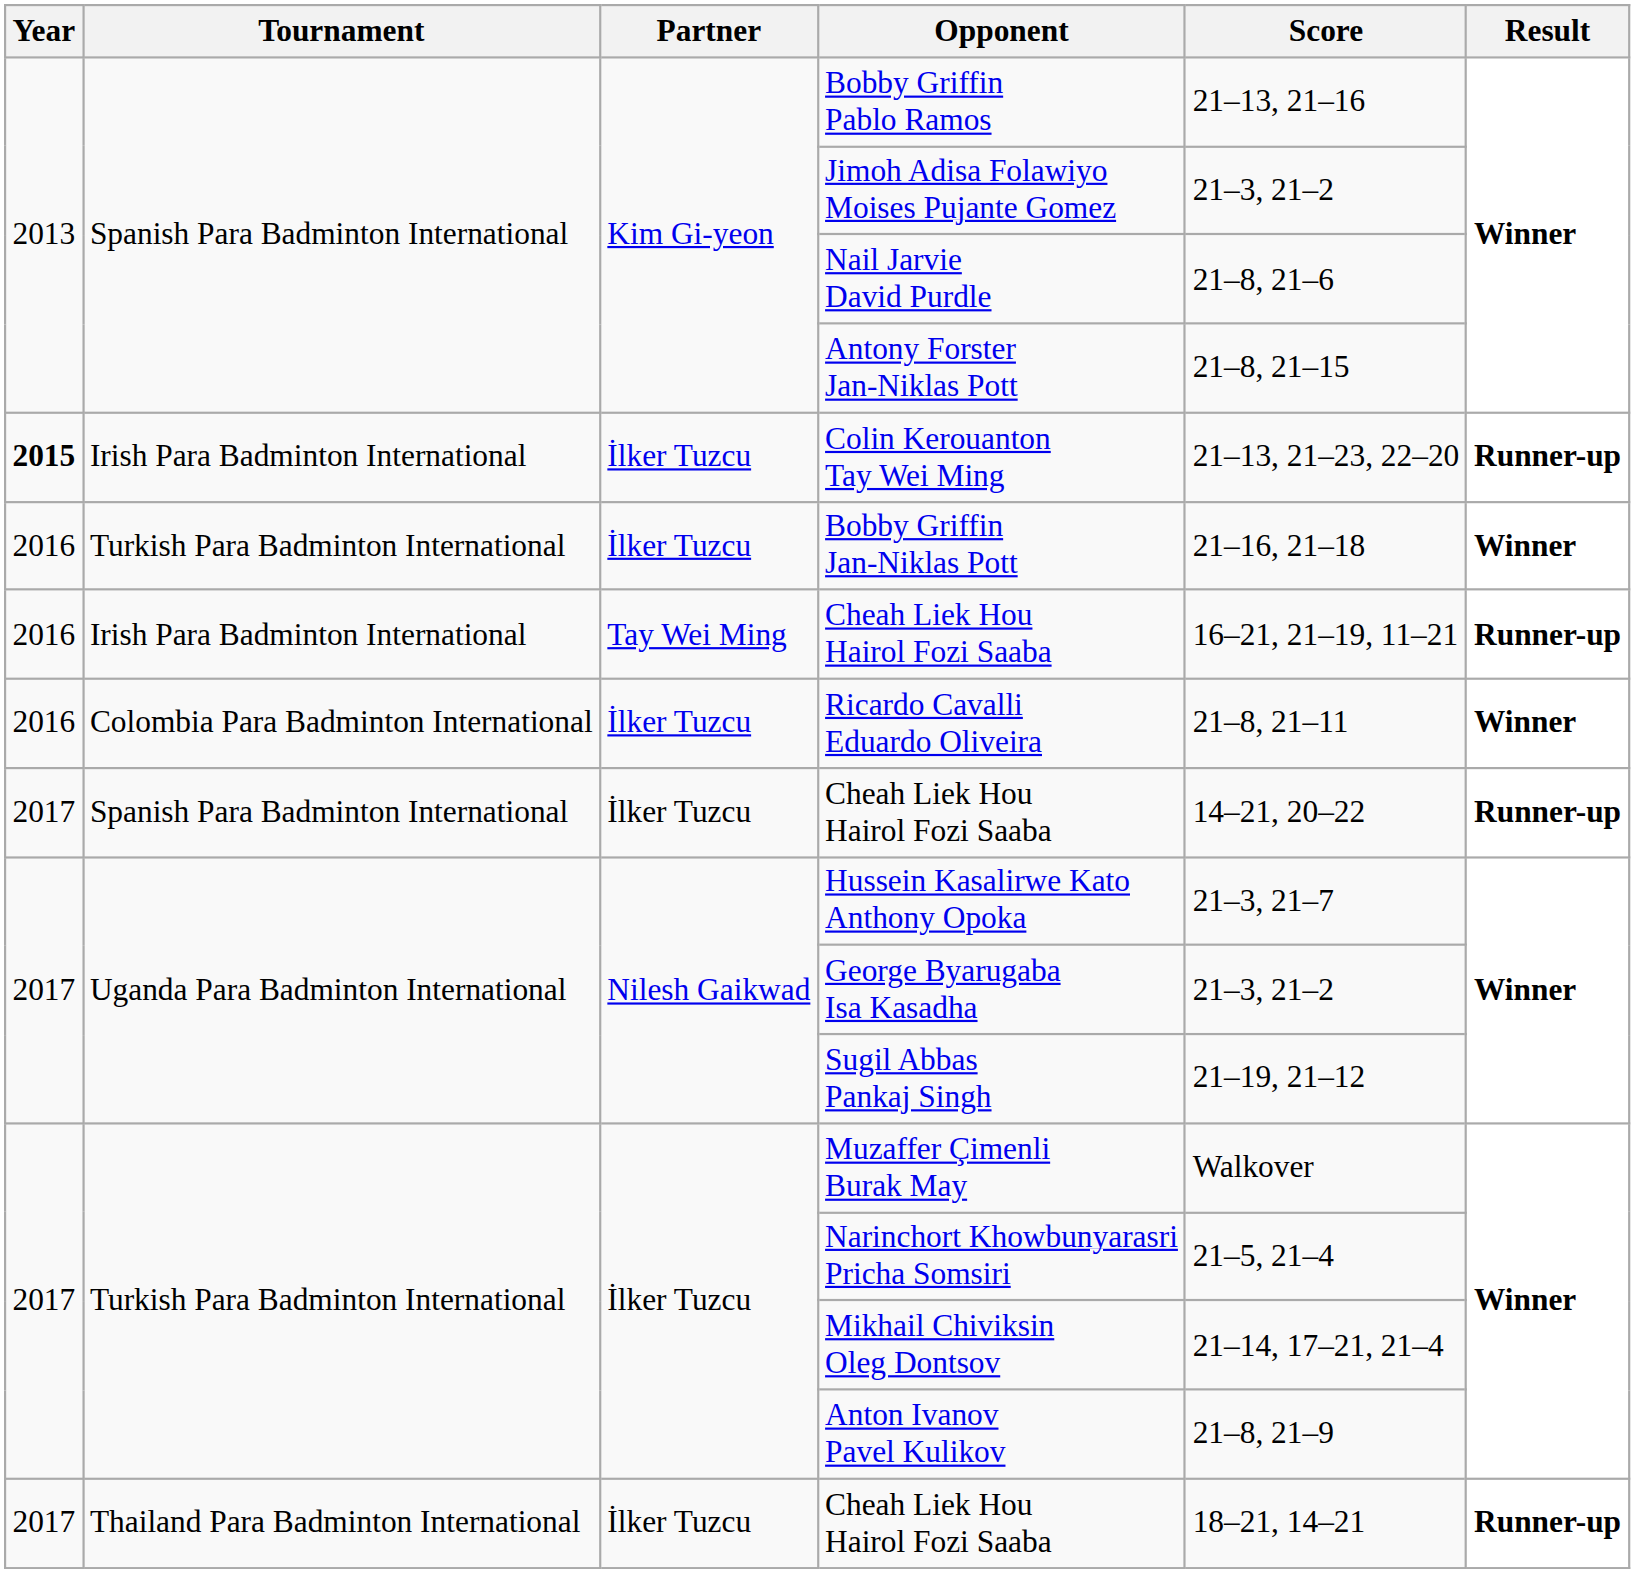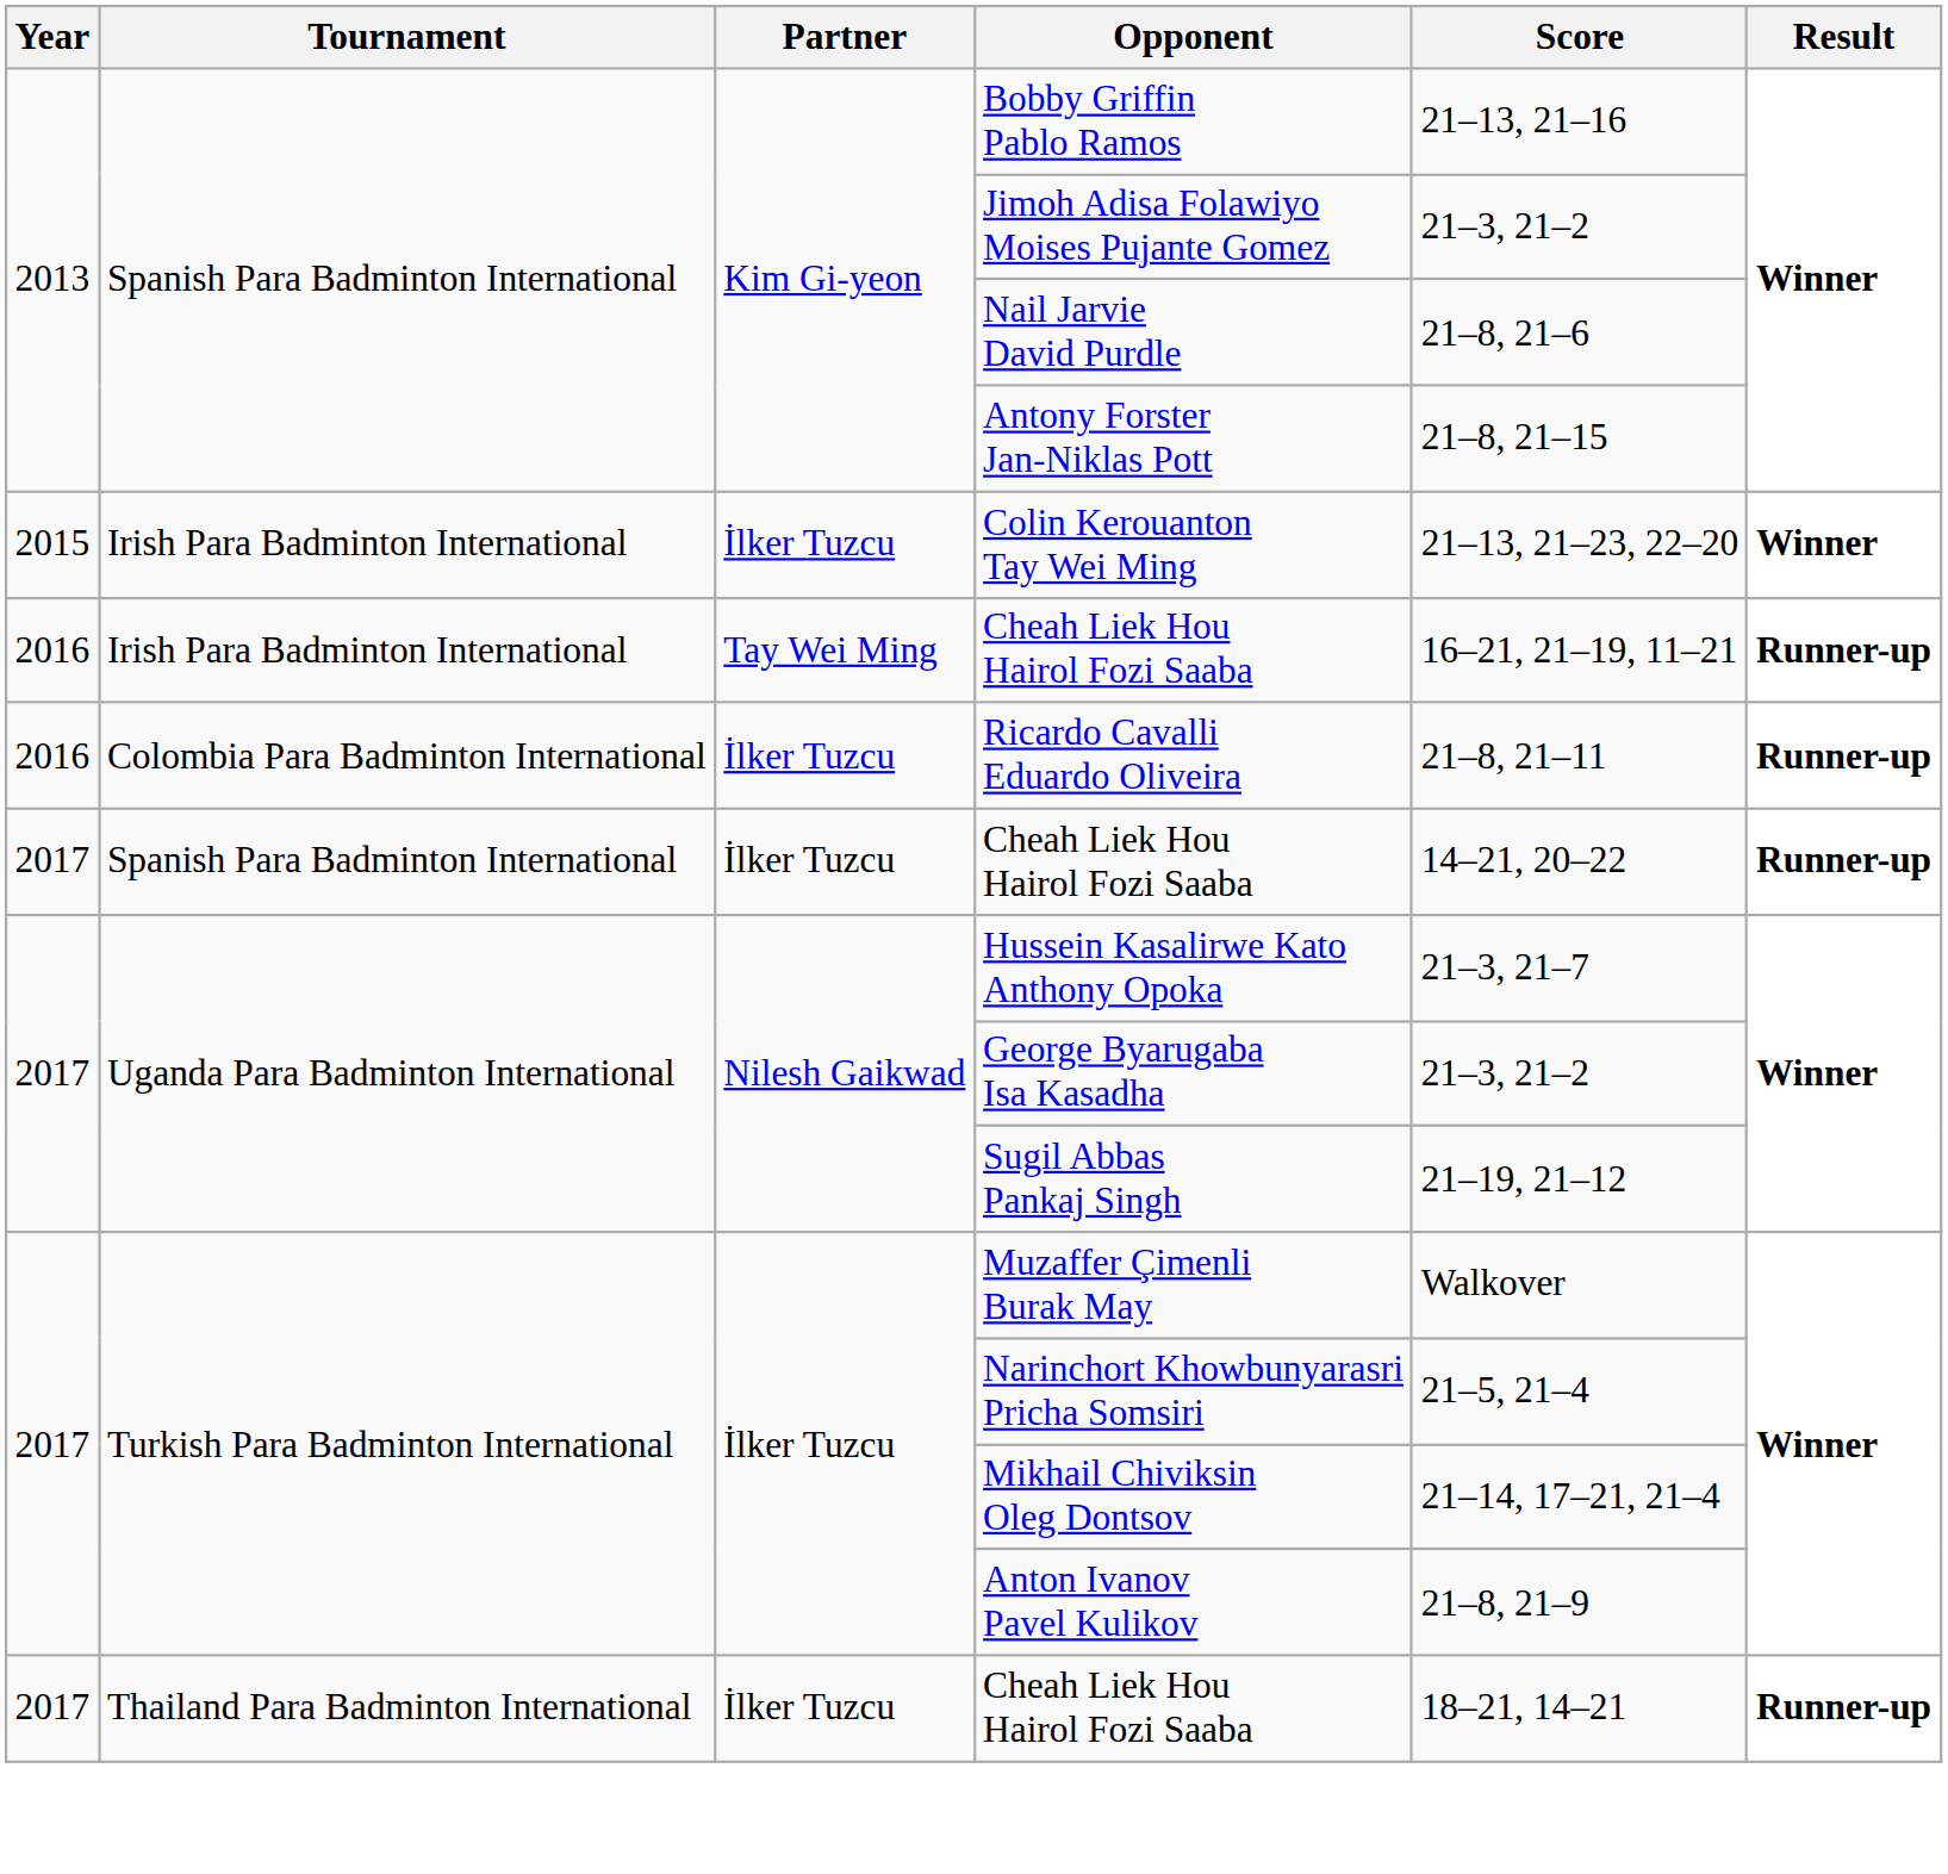 <table class="sortable wikitable" style="font-size: 90%;">
 <tr>
 <th>Year</th>
 <th>Tournament</th>
 <th>Partner</th>
 <th>Opponent</th>
 <th>Score</th>
 <th>Result</th>
 </tr>
 <tr>
 <td rowspan="4" align="center">2013</td>
 <td rowspan="4" align="left">Spanish Para Badminton International</td>
 <td rowspan="4"> <a href='#'>Kim Gi-yeon</a></td>
 <td align="left"> <a href='#'>Bobby Griffin</a><br> <a href='#'>Pablo Ramos</a></td>
 <td align="left">21–13, 21–16</td>
 <td rowspan="4" style="text-align:left; background:white"> <strong>Winner</strong></td>
 </tr>
 <tr>
 <td align="left"> <a href='#'>Jimoh Adisa Folawiyo</a><br> <a href='#'>Moises Pujante Gomez</a></td>
 <td align="left">21–3, 21–2</td>
 </tr>
 <tr>
 <td align="left"> <a href='#'>Nail Jarvie</a><br> <a href='#'>David Purdle</a></td>
 <td align="left">21–8, 21–6</td>
 </tr>
 <tr>
 <td align="left"> <a href='#'>Antony Forster</a><br> <a href='#'>Jan-Niklas Pott</a></td>
 <td align="left">21–8, 21–15</td>
 </tr>
 <tr>
-<td align="center"><strong>2015</strong></td>
+<td align="center">2015</td>
 <td align="left">Irish Para Badminton International</td>
 <td> <a href='#'>İlker Tuzcu</a></td>
 <td align="left"> <a href='#'>Colin Kerouanton</a><br> <a href='#'>Tay Wei Ming</a></td>
 <td align="left">21–13, 21–23, 22–20</td>
-<td style="text-align:left; background:white"> <strong>Runner-up</strong></td>
-</tr>
-<tr>
-<td align="center">2016</td>
-<td align="left">Turkish Para Badminton International</td>
-<td> <a href='#'>İlker Tuzcu</a></td>
-<td align="left"> <a href='#'>Bobby Griffin</a><br> <a href='#'>Jan-Niklas Pott</a></td>
-<td align="left">21–16, 21–18</td>
 <td style="text-align:left; background:white"> <strong>Winner</strong></td>
 </tr>
 <tr>
 <td align="center">2016</td>
 <td align="left">Irish Para Badminton International</td>
 <td> <a href='#'>Tay Wei Ming</a></td>
 <td align="left"> <a href='#'>Cheah Liek Hou</a><br> <a href='#'>Hairol Fozi Saaba</a></td>
 <td align="left">16–21, 21–19, 11–21</td>
 <td style="text-align:left; background:white"> <strong>Runner-up</strong></td>
 </tr>
 <tr>
 <td align="center">2016</td>
 <td align="left">Colombia Para Badminton International</td>
 <td> <a href='#'>İlker Tuzcu</a></td>
 <td align="left"> <a href='#'>Ricardo Cavalli</a><br> <a href='#'>Eduardo Oliveira</a></td>
 <td align="left">21–8, 21–11</td>
-<td style="text-align:left; background:white"> <strong>Winner</strong></td>
+<td style="text-align:left; background:white"> <strong>Runner-up</strong></td>
 </tr>
 <tr>
 <td align="center">2017</td>
 <td align="left">Spanish Para Badminton International</td>
 <td> İlker Tuzcu</td>
 <td align="left"> Cheah Liek Hou<br> Hairol Fozi Saaba</td>
 <td align="left">14–21, 20–22</td>
 <td style="text-align:left; background:white"> <strong>Runner-up</strong></td>
 </tr>
 <tr>
 <td rowspan="3" align="center">2017</td>
 <td rowspan="3" align="left">Uganda Para Badminton International</td>
 <td rowspan="3"> <a href='#'>Nilesh Gaikwad</a></td>
 <td align="left"> <a href='#'>Hussein Kasalirwe Kato</a><br> <a href='#'>Anthony Opoka</a></td>
 <td align="left">21–3, 21–7</td>
 <td rowspan="3" style="text-align:left; background:white"> <strong>Winner</strong></td>
 </tr>
 <tr>
 <td align="left"> <a href='#'>George Byarugaba</a><br> <a href='#'>Isa Kasadha</a></td>
 <td align="left">21–3, 21–2</td>
 </tr>
 <tr>
 <td align="left"> <a href='#'>Sugil Abbas</a><br> <a href='#'>Pankaj Singh</a></td>
 <td align="left">21–19, 21–12</td>
 </tr>
 <tr>
 <td rowspan="4" align="center">2017</td>
 <td rowspan="4" align="left">Turkish Para Badminton International</td>
 <td rowspan="4"> İlker Tuzcu</td>
 <td align="left"> <a href='#'>Muzaffer Çimenli</a><br> <a href='#'>Burak May</a></td>
 <td align="left">Walkover</td>
 <td rowspan="4" style="text-align:left; background:white"> <strong>Winner</strong></td>
 </tr>
 <tr>
 <td align="left"> <a href='#'>Narinchort Khowbunyarasri</a><br> <a href='#'>Pricha Somsiri</a></td>
 <td align="left">21–5, 21–4</td>
 </tr>
 <tr>
 <td align="left"> <a href='#'>Mikhail Chiviksin</a><br> <a href='#'>Oleg Dontsov</a></td>
 <td align="left">21–14, 17–21, 21–4</td>
 </tr>
 <tr>
 <td align="left"> <a href='#'>Anton Ivanov</a><br> <a href='#'>Pavel Kulikov</a></td>
 <td align="left">21–8, 21–9</td>
 </tr>
 <tr>
 <td align="center">2017</td>
 <td align="left">Thailand Para Badminton International</td>
 <td> İlker Tuzcu</td>
 <td align="left"> Cheah Liek Hou<br> Hairol Fozi Saaba</td>
 <td align="left">18–21, 14–21</td>
 <td style="text-align:left; background:white"> <strong>Runner-up</strong></td>
 </tr>
 </table>
